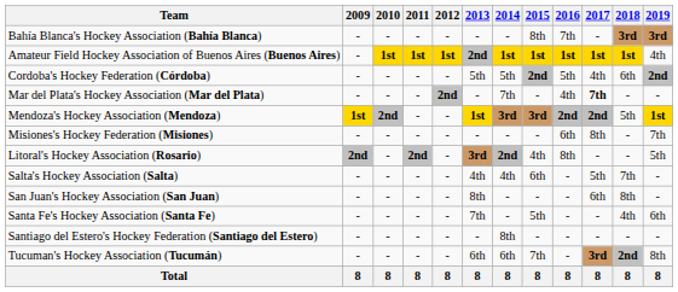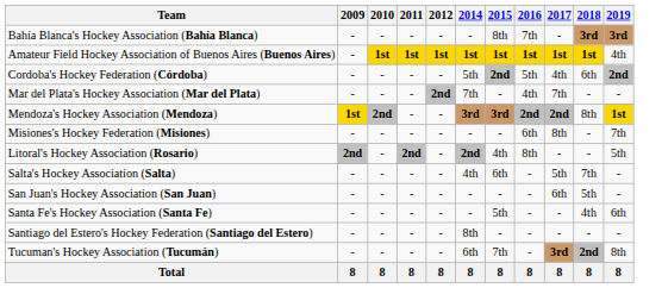 <table class=wikitable style="text-align:center; font-size:90%">
 <tr>
 <th>Team</th>
 <th>2009</th>
 <th>2010</th>
 <th>2011</th>
 <th>2012</th>
-<th><a href='#'>2013</a></th>
 <th><a href='#'>2014</a></th>
 <th><a href='#'>2015</a></th>
 <th><a href='#'>2016</a></th>
 <th><a href='#'>2017</a></th>
 <th><a href='#'>2018</a></th>
 <th><a href='#'>2019</a></th>
 </tr>
 <tr>
 <td align=left> Bahía Blanca's Hockey Association (<strong>Bahía Blanca</strong>)</td>
-<td>-</td>
 <td>-</td>
 <td>-</td>
 <td>-</td>
 <td>-</td>
 <td>-</td>
 <td>8th</td>
 <td>7th</td>
 <td>-</td>
 <td bgcolor=#cc9966><strong>3rd</strong></td>
 <td bgcolor=#cc9966><strong>3rd</strong></td>
 </tr>
 <tr>
 <td align=left> Amateur Field Hockey Association of Buenos Aires (<strong>Buenos Aires</strong>)</td>
 <td>-</td>
 <td bgcolor=gold><strong>1st</strong></td>
 <td bgcolor=gold><strong>1st</strong></td>
 <td bgcolor=gold><strong>1st</strong></td>
-<td bgcolor=silver><strong>2nd</strong></td>
 <td bgcolor=gold><strong>1st</strong></td>
 <td bgcolor=gold><strong>1st</strong></td>
 <td bgcolor=gold><strong>1st</strong></td>
 <td bgcolor=gold><strong>1st</strong></td>
 <td bgcolor=gold><strong>1st</strong></td>
 <td>4th</td>
 </tr>
 <tr>
 <td align=left> Cordoba's Hockey Federation (<strong>Córdoba</strong>)</td>
 <td>-</td>
 <td>-</td>
 <td>-</td>
 <td>-</td>
 <td>5th</td>
-<td>5th</td>
 <td bgcolor=silver><strong>2nd</strong></td>
 <td>5th</td>
 <td>4th</td>
 <td>6th</td>
 <td bgcolor=silver><strong>2nd</strong></td>
 </tr>
 <tr>
 <td align=left> Mar del Plata's Hockey Association (<strong>Mar del Plata</strong>)</td>
 <td>-</td>
 <td>-</td>
 <td>-</td>
 <td bgcolor=silver><strong>2nd</strong></td>
-<td>-</td>
 <td>7th</td>
 <td>-</td>
 <td>4th</td>
-<td><strong>7th</strong></td>
+<td>7th</td>
 <td>-</td>
 <td>-</td>
 </tr>
 <tr>
 <td align=left> Mendoza's Hockey Association (<strong>Mendoza</strong>)</td>
 <td bgcolor=gold><strong>1st</strong></td>
 <td bgcolor=silver><strong>2nd</strong></td>
 <td>-</td>
 <td>-</td>
-<td bgcolor=gold><strong>1st</strong></td>
 <td bgcolor=#cc9966><strong>3rd</strong></td>
 <td bgcolor=#cc9966><strong>3rd</strong></td>
 <td bgcolor=silver><strong>2nd</strong></td>
 <td bgcolor=silver><strong>2nd</strong></td>
-<td>5th</td>
+<td>8th</td>
 <td bgcolor=gold><strong>1st</strong></td>
 </tr>
 <tr>
 <td align=left> Misiones's Hockey Federation  (<strong>Misiones</strong>)</td>
-<td>-</td>
 <td>-</td>
 <td>-</td>
 <td>-</td>
 <td>-</td>
 <td>-</td>
 <td>-</td>
 <td>6th</td>
 <td>8th</td>
 <td>-</td>
 <td>7th</td>
 </tr>
 <tr>
 <td align=left> Litoral's Hockey Association   (<strong>Rosario</strong>)</td>
 <td bgcolor=silver><strong>2nd</strong></td>
 <td>-</td>
 <td bgcolor=silver><strong>2nd</strong></td>
 <td>-</td>
-<td bgcolor=#cc9966><strong>3rd</strong></td>
 <td bgcolor=silver><strong>2nd</strong></td>
 <td>4th</td>
 <td>8th</td>
 <td>-</td>
 <td>-</td>
 <td>5th</td>
 </tr>
 <tr>
 <td align=left> Salta's Hockey Association  (<strong>Salta</strong>)</td>
 <td>-</td>
 <td>-</td>
 <td>-</td>
 <td>-</td>
 <td>4th</td>
-<td>4th</td>
 <td>6th</td>
 <td>-</td>
 <td>5th</td>
 <td>7th</td>
 <td>-</td>
 </tr>
 <tr>
 <td align=left> San Juan's Hockey Association  (<strong>San Juan</strong>)</td>
 <td>-</td>
 <td>-</td>
 <td>-</td>
 <td>-</td>
-<td>8th</td>
 <td>-</td>
 <td>-</td>
 <td>-</td>
 <td>6th</td>
-<td>8th</td>
+<td>5th</td>
 <td>-</td>
 </tr>
 <tr>
 <td align=left> Santa Fe's Hockey Association  (<strong>Santa Fe</strong>)</td>
 <td>-</td>
 <td>-</td>
 <td>-</td>
 <td>-</td>
-<td>7th</td>
 <td>-</td>
 <td>5th</td>
 <td>-</td>
 <td>-</td>
 <td>4th</td>
 <td>6th</td>
 </tr>
 <tr>
 <td align=left> Santiago del Estero's Hockey Federation  (<strong>Santiago del Estero</strong>)</td>
-<td>-</td>
 <td>-</td>
 <td>-</td>
 <td>-</td>
 <td>-</td>
 <td>8th</td>
 <td>-</td>
 <td>-</td>
 <td>-</td>
 <td>-</td>
 <td>-</td>
 </tr>
 <tr>
 <td align=left> Tucuman's Hockey Association  (<strong>Tucumán</strong>)</td>
 <td>-</td>
 <td>-</td>
 <td>-</td>
 <td>-</td>
-<td>6th</td>
 <td>6th</td>
 <td>7th</td>
 <td>-</td>
 <td bgcolor=#cc9966><strong>3rd</strong></td>
 <td bgcolor=silver><strong>2nd</strong></td>
 <td>8th</td>
 </tr>
 <tr>
 <th>Total</th>
 <th>8</th>
 <th>8</th>
 <th>8</th>
 <th>8</th>
 <th>8</th>
 <th>8</th>
 <th>8</th>
 <th>8</th>
 <th>8</th>
 <th>8</th>
-<th>8</th>
 </tr>
 </table>
